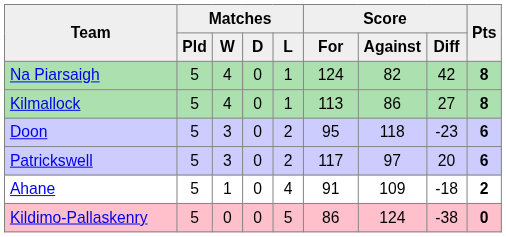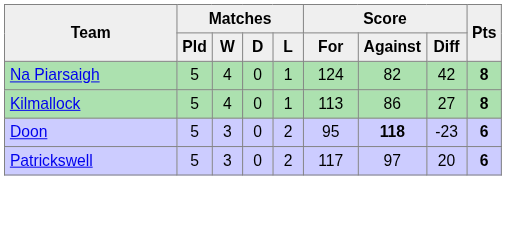 <table style=border-collapse:collapse border=1 cellspacing=0 cellpadding=5>
 <tr align=center bgcolor=#efefef>
 <th rowspan=2 width=165>Team</th>
 <th colspan=4>Matches</th>
 <th colspan=3>Score</th>
 <th rowspan=2width=20>Pts</th>
 </tr>
 <tr align=center bgcolor=#efefef>
 <th width=20>Pld</th>
 <th width=20>W</th>
 <th width=20>D</th>
 <th width=20>L</th>
 <th width=45>For</th>
 <th width=45>Against</th>
 <th width=30>Diff</th>
 </tr>
 <tr align=center style="background:#ACE1AF;">
 <td style="text-align:left;"><a href='#'>Na Piarsaigh</a></td>
 <td>5</td>
 <td>4</td>
 <td>0</td>
 <td>1</td>
 <td>124</td>
 <td>82</td>
 <td>42</td>
 <td><strong>8</strong></td>
 </tr>
 <tr align=center style="background:#ACE1AF;">
 <td style="text-align:left;"><a href='#'>Kilmallock</a></td>
 <td>5</td>
 <td>4</td>
 <td>0</td>
 <td>1</td>
 <td>113</td>
 <td>86</td>
 <td>27</td>
 <td><strong>8</strong></td>
 </tr>
 <tr align=center style="background:#ccccff;">
 <td style="text-align:left;"><a href='#'>Doon</a></td>
 <td>5</td>
 <td>3</td>
 <td>0</td>
 <td>2</td>
 <td>95</td>
-<td>118</td>
+<td><strong>118</strong></td>
 <td>-23</td>
 <td><strong>6</strong></td>
 </tr>
 <tr align=center style="background:#ccccff;">
 <td style="text-align:left;"><a href='#'>Patrickswell</a></td>
 <td>5</td>
 <td>3</td>
 <td>0</td>
 <td>2</td>
 <td>117</td>
 <td>97</td>
 <td>20</td>
 <td><strong>6</strong></td>
 </tr>
-<tr align=center>
-<td style="text-align:left;"><a href='#'>Ahane</a></td>
-<td>5</td>
-<td>1</td>
-<td>0</td>
-<td>4</td>
-<td>91</td>
-<td>109</td>
-<td>-18</td>
-<td><strong>2</strong></td>
-</tr>
-<tr align=center style="background:#FFC0CB;">
-<td style="text-align:left;"><a href='#'>Kildimo-Pallaskenry</a></td>
-<td>5</td>
-<td>0</td>
-<td>0</td>
-<td>5</td>
-<td>86</td>
-<td>124</td>
-<td>-38</td>
-<td><strong>0</strong></td>
-</tr>
 </table>
